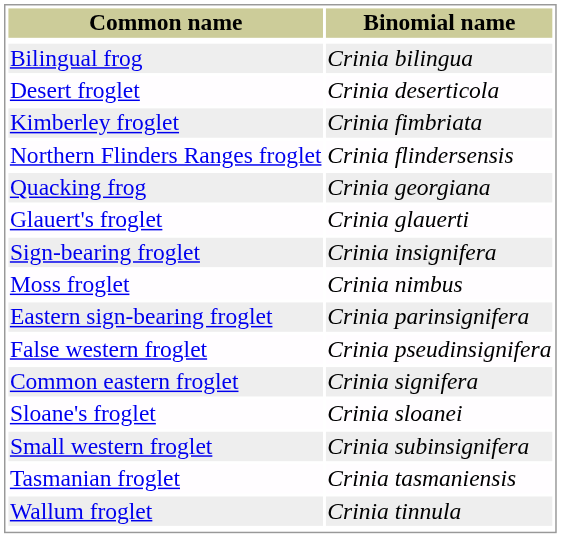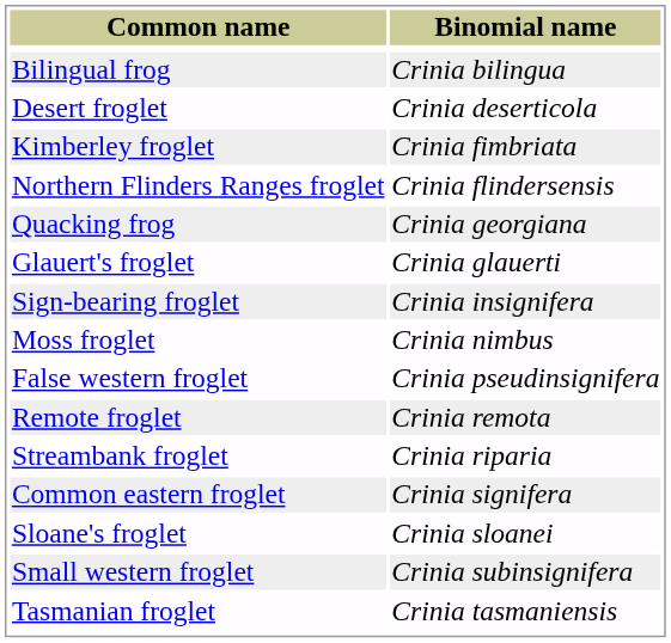 <table style="text-align:left; border:1px solid #999999; ">
 <tr style="background:#CCCC99; text-align: center; ">
 <th>Common name</th>
 <th>Binomial name</th>
 </tr>
 <tr>
 </tr>
 <tr style="background:#EEEEEE;">
 <td><a href='#'>Bilingual frog</a></td>
 <td><em>Crinia bilingua</em> </td>
 </tr>
 <tr style="background:#FFFDFF;">
 <td><a href='#'>Desert froglet</a></td>
 <td><em>Crinia deserticola</em> </td>
 </tr>
 <tr style="background:#EEEEEE;">
 <td><a href='#'>Kimberley froglet</a></td>
 <td><em>Crinia fimbriata</em> </td>
 </tr>
 <tr style="background:#FFFDFF;">
 <td><a href='#'>Northern Flinders Ranges froglet</a></td>
 <td><em>Crinia flindersensis</em> </td>
 </tr>
 <tr style="background:#EEEEEE;">
 <td><a href='#'>Quacking frog</a></td>
 <td><em>Crinia georgiana</em> </td>
 </tr>
 <tr style="background:#FFFDFF;">
 <td><a href='#'>Glauert's froglet</a></td>
 <td><em>Crinia glauerti</em> </td>
 </tr>
 <tr style="background:#EEEEEE;">
 <td><a href='#'>Sign-bearing froglet</a></td>
 <td><em>Crinia insignifera</em> </td>
 </tr>
 <tr style="background:#FFFDFF;">
 <td><a href='#'>Moss froglet</a></td>
 <td><em>Crinia nimbus</em> </td>
 </tr>
-<tr style="background:#EEEEEE;">
-<td><a href='#'>Eastern sign-bearing froglet</a></td>
-<td><em>Crinia parinsignifera</em> </td>
-</tr>
 <tr style="background:#FFFDFF;">
 <td><a href='#'>False western froglet</a></td>
 <td><em>Crinia pseudinsignifera</em> </td>
+</tr>
+<tr style="background:#EEEEEE;">
+<td><a href='#'>Remote froglet</a></td>
+<td><em>Crinia remota</em> </td>
+</tr>
+<tr style="background:#FFFDFF;">
+<td><a href='#'>Streambank froglet</a></td>
+<td><em>Crinia riparia</em> </td>
 </tr>
 <tr style="background:#EEEEEE;">
 <td><a href='#'>Common eastern froglet</a></td>
 <td><em>Crinia signifera</em> </td>
 </tr>
 <tr style="background:#FFFDFF;">
 <td><a href='#'>Sloane's froglet</a></td>
 <td><em>Crinia sloanei</em> </td>
 </tr>
 <tr style="background:#EEEEEE;">
 <td><a href='#'>Small western froglet</a></td>
 <td><em>Crinia subinsignifera</em> </td>
 </tr>
 <tr style="background:#FFFDFF;">
 <td><a href='#'>Tasmanian froglet</a></td>
 <td><em>Crinia tasmaniensis</em> </td>
 </tr>
-<tr style="background:#EEEEEE;">
-<td><a href='#'>Wallum froglet</a></td>
-<td><em>Crinia tinnula</em> </td>
-</tr>
 <tr>
 </tr>
 </table>
